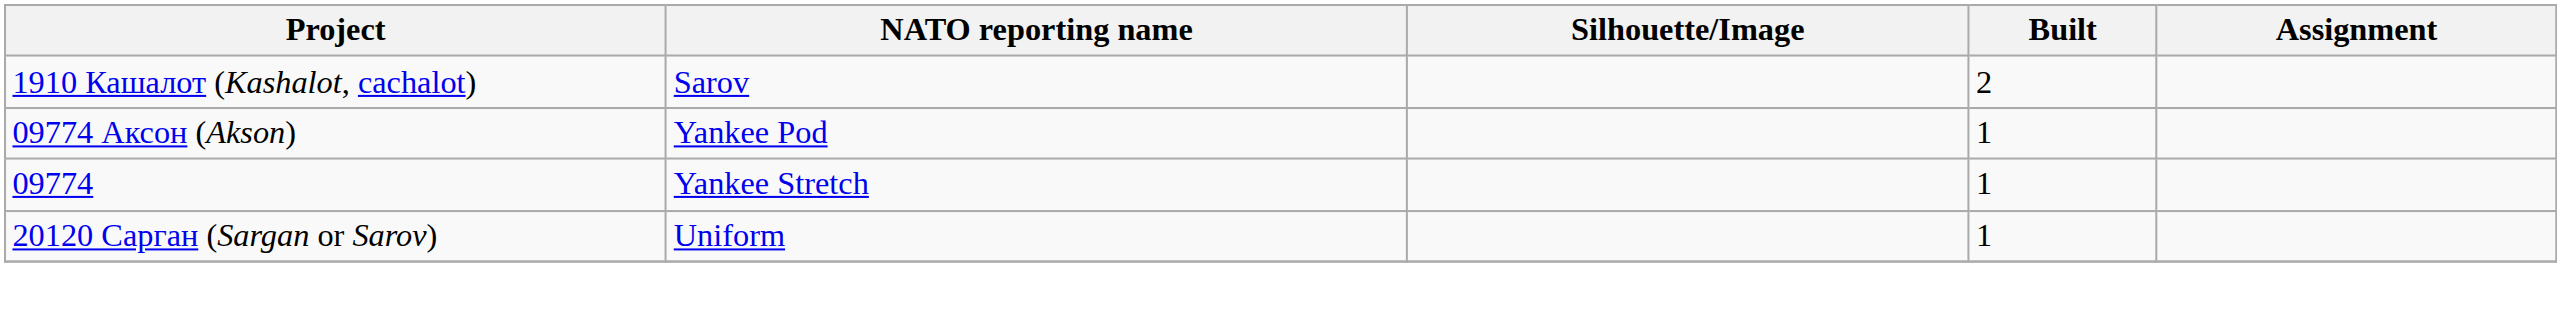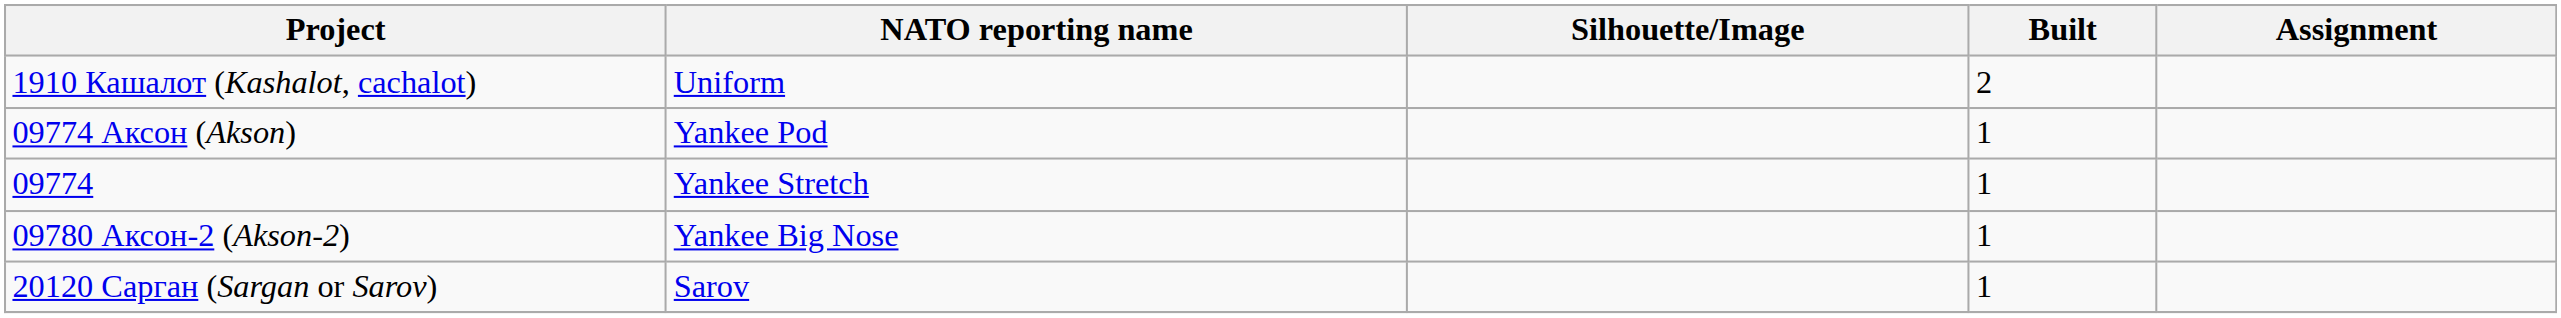 <table class="wikitable" style="width:100%">
 <tr>
 <th style="width: 20em">Project</th>
 <th>NATO reporting name</th>
 <th>Silhouette/Image</th>
 <th>Built</th>
 <th>Assignment</th>
 </tr>
 <tr>
 <td><a href='#'>1910 Кашалот</a> (<em>Kashalot</em>, <a href='#'>cachalot</a>)</td>
-<td><a href='#'>Sarov</a></td>
+<td><a href='#'>Uniform</a></td>
 <td></td>
 <td>2</td>
 <td></td>
 </tr>
 <tr>
 <td><a href='#'>09774 Аксон</a> (<em>Akson</em>)</td>
 <td><a href='#'>Yankee Pod</a></td>
 <td></td>
 <td>1</td>
 <td></td>
 </tr>
 <tr>
 <td><a href='#'>09774</a></td>
 <td><a href='#'>Yankee Stretch</a></td>
 <td></td>
 <td>1</td>
 <td></td>
 </tr>
 <tr>
+<td><a href='#'>09780 Аксон-2</a> (<em>Akson-2</em>)</td>
+<td><a href='#'>Yankee Big Nose</a></td>
+<td></td>
+<td>1</td>
+<td></td>
+</tr>
+<tr>
 <td><a href='#'>20120 Сарган</a> (<em>Sargan</em> or <em>Sarov</em>)</td>
-<td><a href='#'>Uniform</a></td>
+<td><a href='#'>Sarov</a></td>
 <td></td>
 <td>1</td>
 <td></td>
 </tr>
 <tr>
 </tr>
 </table>
